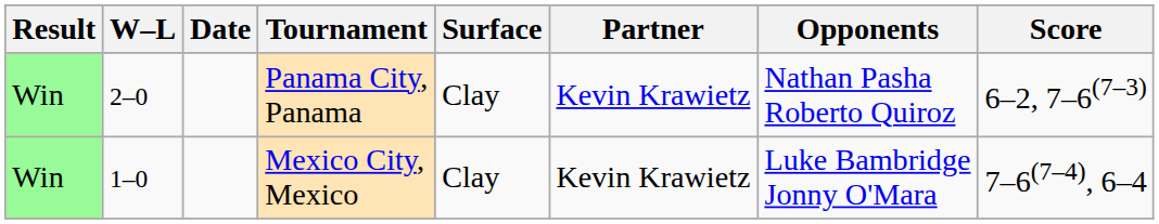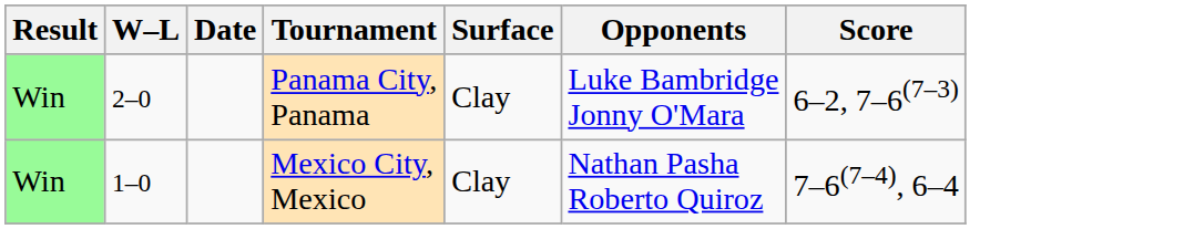 <table class="sortable wikitable nowrap">
 <tr>
 <th>Result</th>
 <th class="unsortable">W–L</th>
 <th>Date</th>
 <th>Tournament</th>
 <th>Surface</th>
-<th>Partner</th>
 <th>Opponents</th>
 <th class="unsortable">Score</th>
 </tr>
 <tr>
 <td bgcolor=98FB98>Win</td>
 <td><small>2–0</small></td>
 <td><a href='#'></a></td>
 <td style="background:moccasin;"><a href='#'>Panama City</a>, <br>Panama</td>
 <td>Clay</td>
-<td> <a href='#'>Kevin Krawietz</a></td>
-<td> <a href='#'>Nathan Pasha</a><br> <a href='#'>Roberto Quiroz</a></td>
+<td> <a href='#'>Luke Bambridge</a><br> <a href='#'>Jonny O'Mara</a></td>
 <td>6–2, 7–6<sup>(7–3)</sup></td>
 </tr>
 <tr>
 <td bgcolor=98FB98>Win</td>
 <td><small>1–0</small></td>
 <td><a href='#'></a></td>
 <td style="background:moccasin;"><a href='#'>Mexico City</a>, <br>Mexico</td>
 <td>Clay</td>
-<td> Kevin Krawietz</td>
-<td> <a href='#'>Luke Bambridge</a><br> <a href='#'>Jonny O'Mara</a></td>
+<td> <a href='#'>Nathan Pasha</a><br> <a href='#'>Roberto Quiroz</a></td>
 <td>7–6<sup>(7–4)</sup>, 6–4</td>
 </tr>
 </table>
